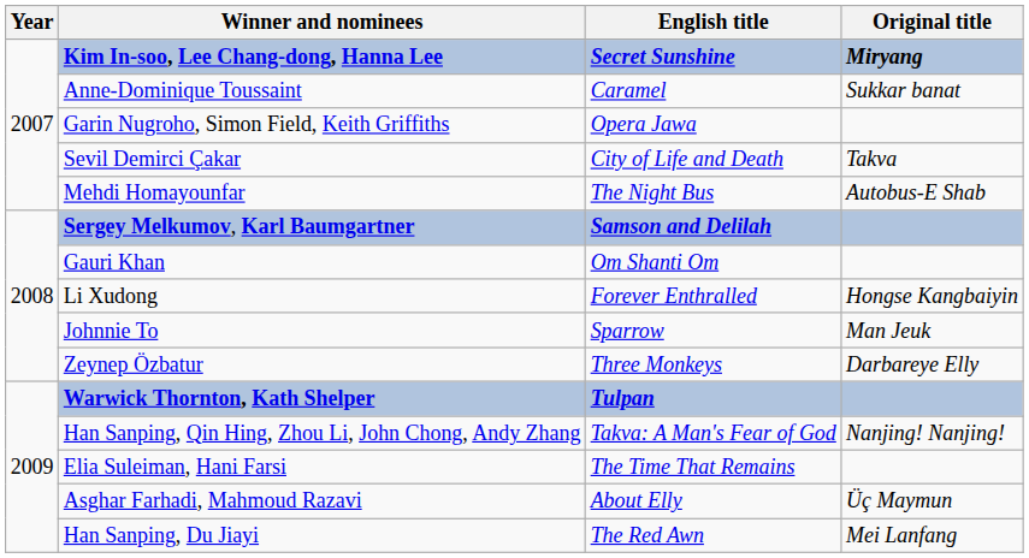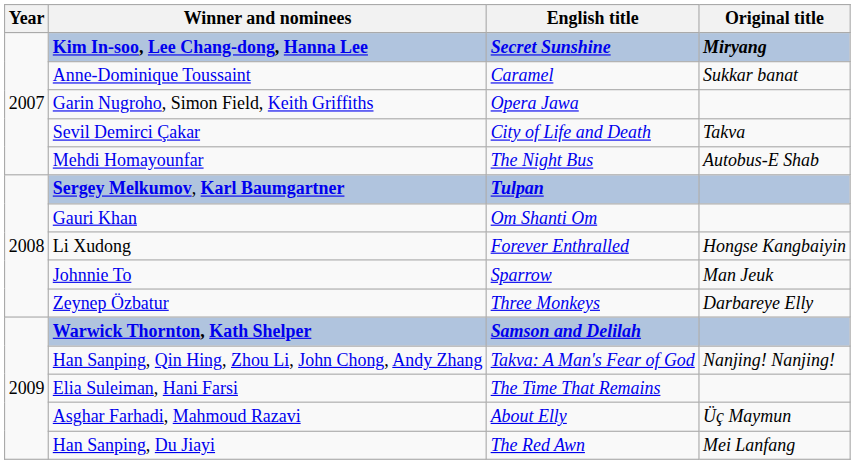 <table class="wikitable">
 <tr>
 <th>Year</th>
 <th>Winner and nominees</th>
 <th>English title</th>
 <th>Original title</th>
 </tr>
 <tr>
 <td rowspan="5">2007</td>
 <td style="background:#B0C4DE;">  <strong><a href='#'>Kim In-soo</a>, <a href='#'>Lee Chang-dong</a>, <a href='#'>Hanna Lee</a></strong></td>
 <td style="background:#B0C4DE;"><strong><em><a href='#'>Secret Sunshine</a></em></strong></td>
 <td style="background:#B0C4DE;"><strong><em>Miryang</em></strong></td>
 </tr>
 <tr>
 <td> <a href='#'>Anne-Dominique Toussaint</a></td>
 <td><a href='#'><em>Caramel</em></a></td>
 <td><em>Sukkar banat</em></td>
 </tr>
 <tr>
 <td>  <a href='#'>Garin Nugroho</a>, Simon Field, <a href='#'>Keith Griffiths</a></td>
 <td><em><a href='#'>Opera Jawa</a></em></td>
 <td></td>
 </tr>
 <tr>
 <td>  <a href='#'>Sevil Demirci Çakar</a></td>
 <td><em><a href='#'>City of Life and Death</a></em></td>
 <td><em>Takva</em></td>
 </tr>
 <tr>
 <td>  <a href='#'>Mehdi Homayounfar</a></td>
 <td><em><a href='#'>The Night Bus</a></em></td>
 <td><em>Autobus-E Shab</em></td>
 </tr>
 <tr>
 <td rowspan="5">2008</td>
 <td style="background:#B0C4DE;">     <strong><a href='#'>Sergey Melkumov</a></strong>,  <strong><a href='#'>Karl Baumgartner</a></strong></td>
-<td style="background:#B0C4DE;"><a href='#'><strong><em>Samson and Delilah</em></strong></a></td>
+<td style="background:#B0C4DE;"><strong><em><a href='#'>Tulpan</a></em></strong></td>
 <td style="background:#B0C4DE;"></td>
 </tr>
 <tr>
 <td> <a href='#'>Gauri Khan</a></td>
 <td><em><a href='#'>Om Shanti Om</a></em></td>
 <td></td>
 </tr>
 <tr>
 <td> Li Xudong</td>
 <td><em><a href='#'>Forever Enthralled</a></em></td>
 <td><em>Hongse Kangbaiyin</em></td>
 </tr>
 <tr>
 <td> <a href='#'>Johnnie To</a></td>
 <td><a href='#'><em>Sparrow</em></a></td>
 <td><em>Man Jeuk</em></td>
 </tr>
 <tr>
 <td>   <a href='#'>Zeynep Özbatur</a></td>
 <td><em><a href='#'>Three Monkeys</a></em></td>
 <td><em>Darbareye Elly</em></td>
 </tr>
 <tr>
 <td rowspan="5">2009</td>
 <td style="background:#B0C4DE;"><strong>  <a href='#'>Warwick Thornton</a>, <a href='#'>Kath Shelper</a></strong></td>
-<td style="background:#B0C4DE;"><strong><em><a href='#'>Tulpan</a></em></strong></td>
+<td style="background:#B0C4DE;"><a href='#'><strong><em>Samson and Delilah</em></strong></a></td>
 <td style="background:#B0C4DE;"></td>
 </tr>
 <tr>
 <td> <a href='#'>Han Sanping</a>, <a href='#'>Qin Hing</a>, <a href='#'>Zhou Li</a>, <a href='#'>John Chong</a>, <a href='#'>Andy Zhang</a></td>
 <td><em><a href='#'>Takva: A Man's Fear of God</a></em></td>
 <td><em>Nanjing! Nanjing!</em></td>
 </tr>
 <tr>
 <td>     <a href='#'>Elia Suleiman</a>,  <a href='#'>Hani Farsi</a></td>
 <td><em><a href='#'>The Time That Remains</a></em></td>
 <td></td>
 </tr>
 <tr>
 <td> <a href='#'>Asghar Farhadi</a>, <a href='#'>Mahmoud Razavi</a></td>
 <td><em><a href='#'>About Elly</a></em></td>
 <td><em>Üç Maymun</em></td>
 </tr>
 <tr>
 <td>  <a href='#'>Han Sanping</a>, <a href='#'>Du Jiayi</a></td>
 <td><em><a href='#'>The Red Awn</a></em></td>
 <td><em>Mei Lanfang</em></td>
 </tr>
 </table>
